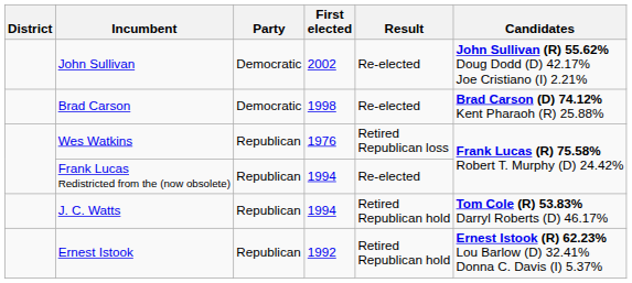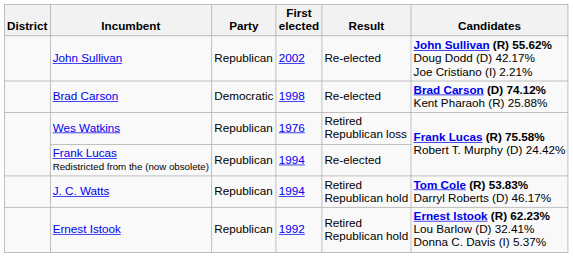 <table class=wikitable>
 <tr valign=bottom>
 <th>District</th>
 <th>Incumbent</th>
 <th>Party</th>
 <th>First<br>elected</th>
 <th>Result</th>
 <th>Candidates</th>
 </tr>
 <tr>
 <td></td>
 <td><a href='#'>John Sullivan</a></td>
-<td>Democratic</td>
+<td>Republican</td>
 <td><a href='#'>2002</a></td>
 <td>Re-elected</td>
 <td><strong><a href='#'>John Sullivan</a> (R) 55.62%</strong><br>Doug Dodd (D) 42.17%<br>Joe Cristiano (I) 2.21%</td>
 </tr>
 <tr>
 <td></td>
 <td><a href='#'>Brad Carson</a></td>
 <td>Democratic</td>
 <td><a href='#'>1998</a></td>
 <td>Re-elected</td>
 <td><strong><a href='#'>Brad Carson</a> (D) 74.12%</strong><br>Kent Pharaoh (R) 25.88%</td>
 </tr>
 <tr>
 <td rowspan=2></td>
 <td><a href='#'>Wes Watkins</a></td>
 <td>Republican</td>
 <td><a href='#'>1976</a></td>
 <td>Retired<br>Republican loss</td>
 <td rowspan=2><strong><a href='#'>Frank Lucas</a> (R) 75.58%</strong><br>Robert T. Murphy (D) 24.42%</td>
 </tr>
 <tr>
 <td><a href='#'>Frank Lucas</a><br><small>Redistricted from the  (now obsolete)</small></td>
 <td>Republican</td>
 <td><a href='#'>1994</a></td>
 <td>Re-elected</td>
 </tr>
 <tr>
 <td></td>
 <td><a href='#'>J. C. Watts</a></td>
 <td>Republican</td>
 <td><a href='#'>1994</a></td>
 <td>Retired<br>Republican hold</td>
 <td><strong><a href='#'>Tom Cole</a> (R) 53.83%</strong><br>Darryl Roberts (D) 46.17%</td>
 </tr>
 <tr>
 <td></td>
 <td><a href='#'>Ernest Istook</a></td>
 <td>Republican</td>
 <td><a href='#'>1992</a></td>
 <td>Retired<br>Republican hold</td>
 <td><strong><a href='#'>Ernest Istook</a> (R) 62.23%</strong><br>Lou Barlow (D) 32.41%<br>Donna C. Davis (I) 5.37%</td>
 </tr>
 </table>
